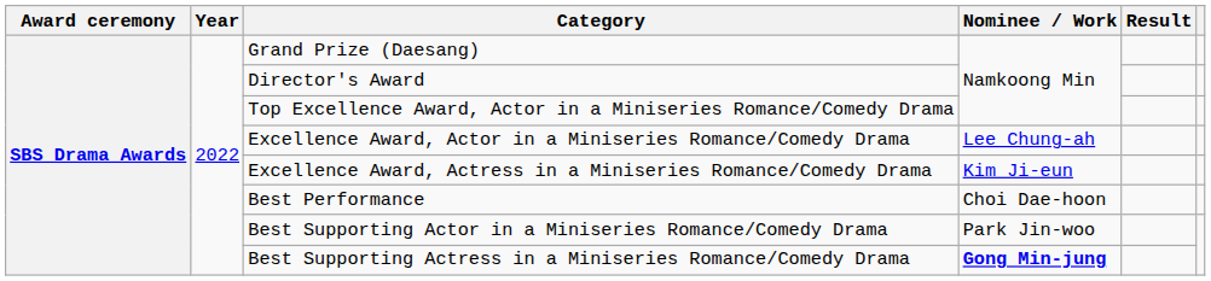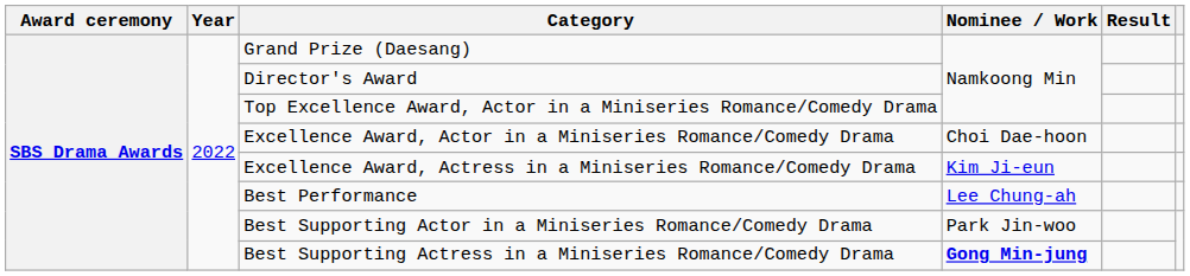 <table class="wikitable plainrowheaders sortable">
 <tr>
 <th scope="col">Award ceremony</th>
 <th scope="col">Year</th>
 <th scope="col">Category </th>
 <th scope="col">Nominee / Work</th>
 <th scope="col">Result</th>
 <th scope="col" class="unsortable"></th>
 </tr>
 <tr>
 <th scope="row" rowspan="8"><a href='#'>SBS Drama Awards</a></th>
 <td rowspan="8" style="text-align:center"><a href='#'>2022</a></td>
 <td>Grand Prize (Daesang)</td>
 <td rowspan="3">Namkoong Min</td>
 <td></td>
 <td style="text-align:center"></td>
 </tr>
 <tr>
 <td>Director's Award</td>
 <td></td>
 <td style="text-align:center"></td>
 </tr>
 <tr>
 <td>Top Excellence Award, Actor in a Miniseries Romance/Comedy Drama</td>
 <td></td>
 <td style="text-align:center"></td>
 </tr>
 <tr>
 <td>Excellence Award, Actor in a Miniseries Romance/Comedy Drama</td>
-<td><a href='#'>Lee Chung-ah</a></td>
+<td>Choi Dae-hoon</td>
 <td></td>
 <td style="text-align:center"></td>
 </tr>
 <tr>
 <td>Excellence Award, Actress in a Miniseries Romance/Comedy Drama</td>
 <td><a href='#'>Kim Ji-eun</a></td>
 <td></td>
 <td style="text-align:center"></td>
 </tr>
 <tr>
 <td>Best Performance</td>
-<td>Choi Dae-hoon</td>
+<td><a href='#'>Lee Chung-ah</a></td>
 <td></td>
 <td style="text-align:center"></td>
 </tr>
 <tr>
 <td>Best Supporting Actor in a Miniseries Romance/Comedy Drama</td>
 <td>Park Jin-woo</td>
 <td></td>
 <td rowspan="2" style="text-align:center"></td>
 </tr>
 <tr>
 <td>Best Supporting Actress in a Miniseries Romance/Comedy Drama</td>
 <td><strong><a href='#'>Gong Min-jung</a></strong></td>
 <td></td>
 </tr>
 </table>
